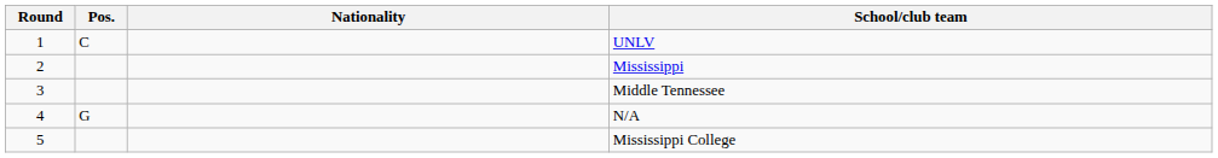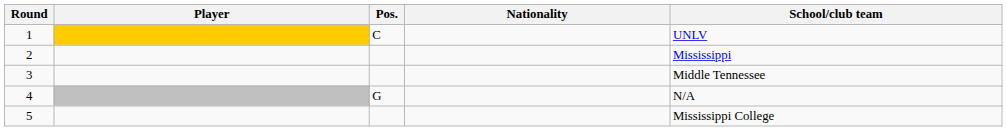 <table class="wikitable sortable">
 <tr>
 <th width="1%">Round</th>
+<th width="19%">Player</th>
 <th width="1%">Pos.</th>
 <th width="16%">Nationality</th>
 <th width="20%">School/club team</th>
 </tr>
 <tr>
 <td align=center>1</td>
+<td bgcolor="#FFCC00"></td>
 <td>C</td>
 <td></td>
 <td><a href='#'>UNLV</a></td>
 </tr>
 <tr>
 <td align=center>2</td>
 <td></td>
 <td></td>
+<td></td>
 <td><a href='#'>Mississippi</a></td>
 </tr>
 <tr>
 <td align=center>3</td>
 <td></td>
 <td></td>
+<td></td>
 <td>Middle Tennessee</td>
 </tr>
 <tr>
 <td align=center>4</td>
+<td bgcolor="#C0C0C0"></td>
 <td>G</td>
 <td></td>
 <td>N/A</td>
 </tr>
 <tr>
 <td align=center>5</td>
 <td></td>
 <td></td>
+<td></td>
 <td>Mississippi College</td>
 </tr>
 </table>
